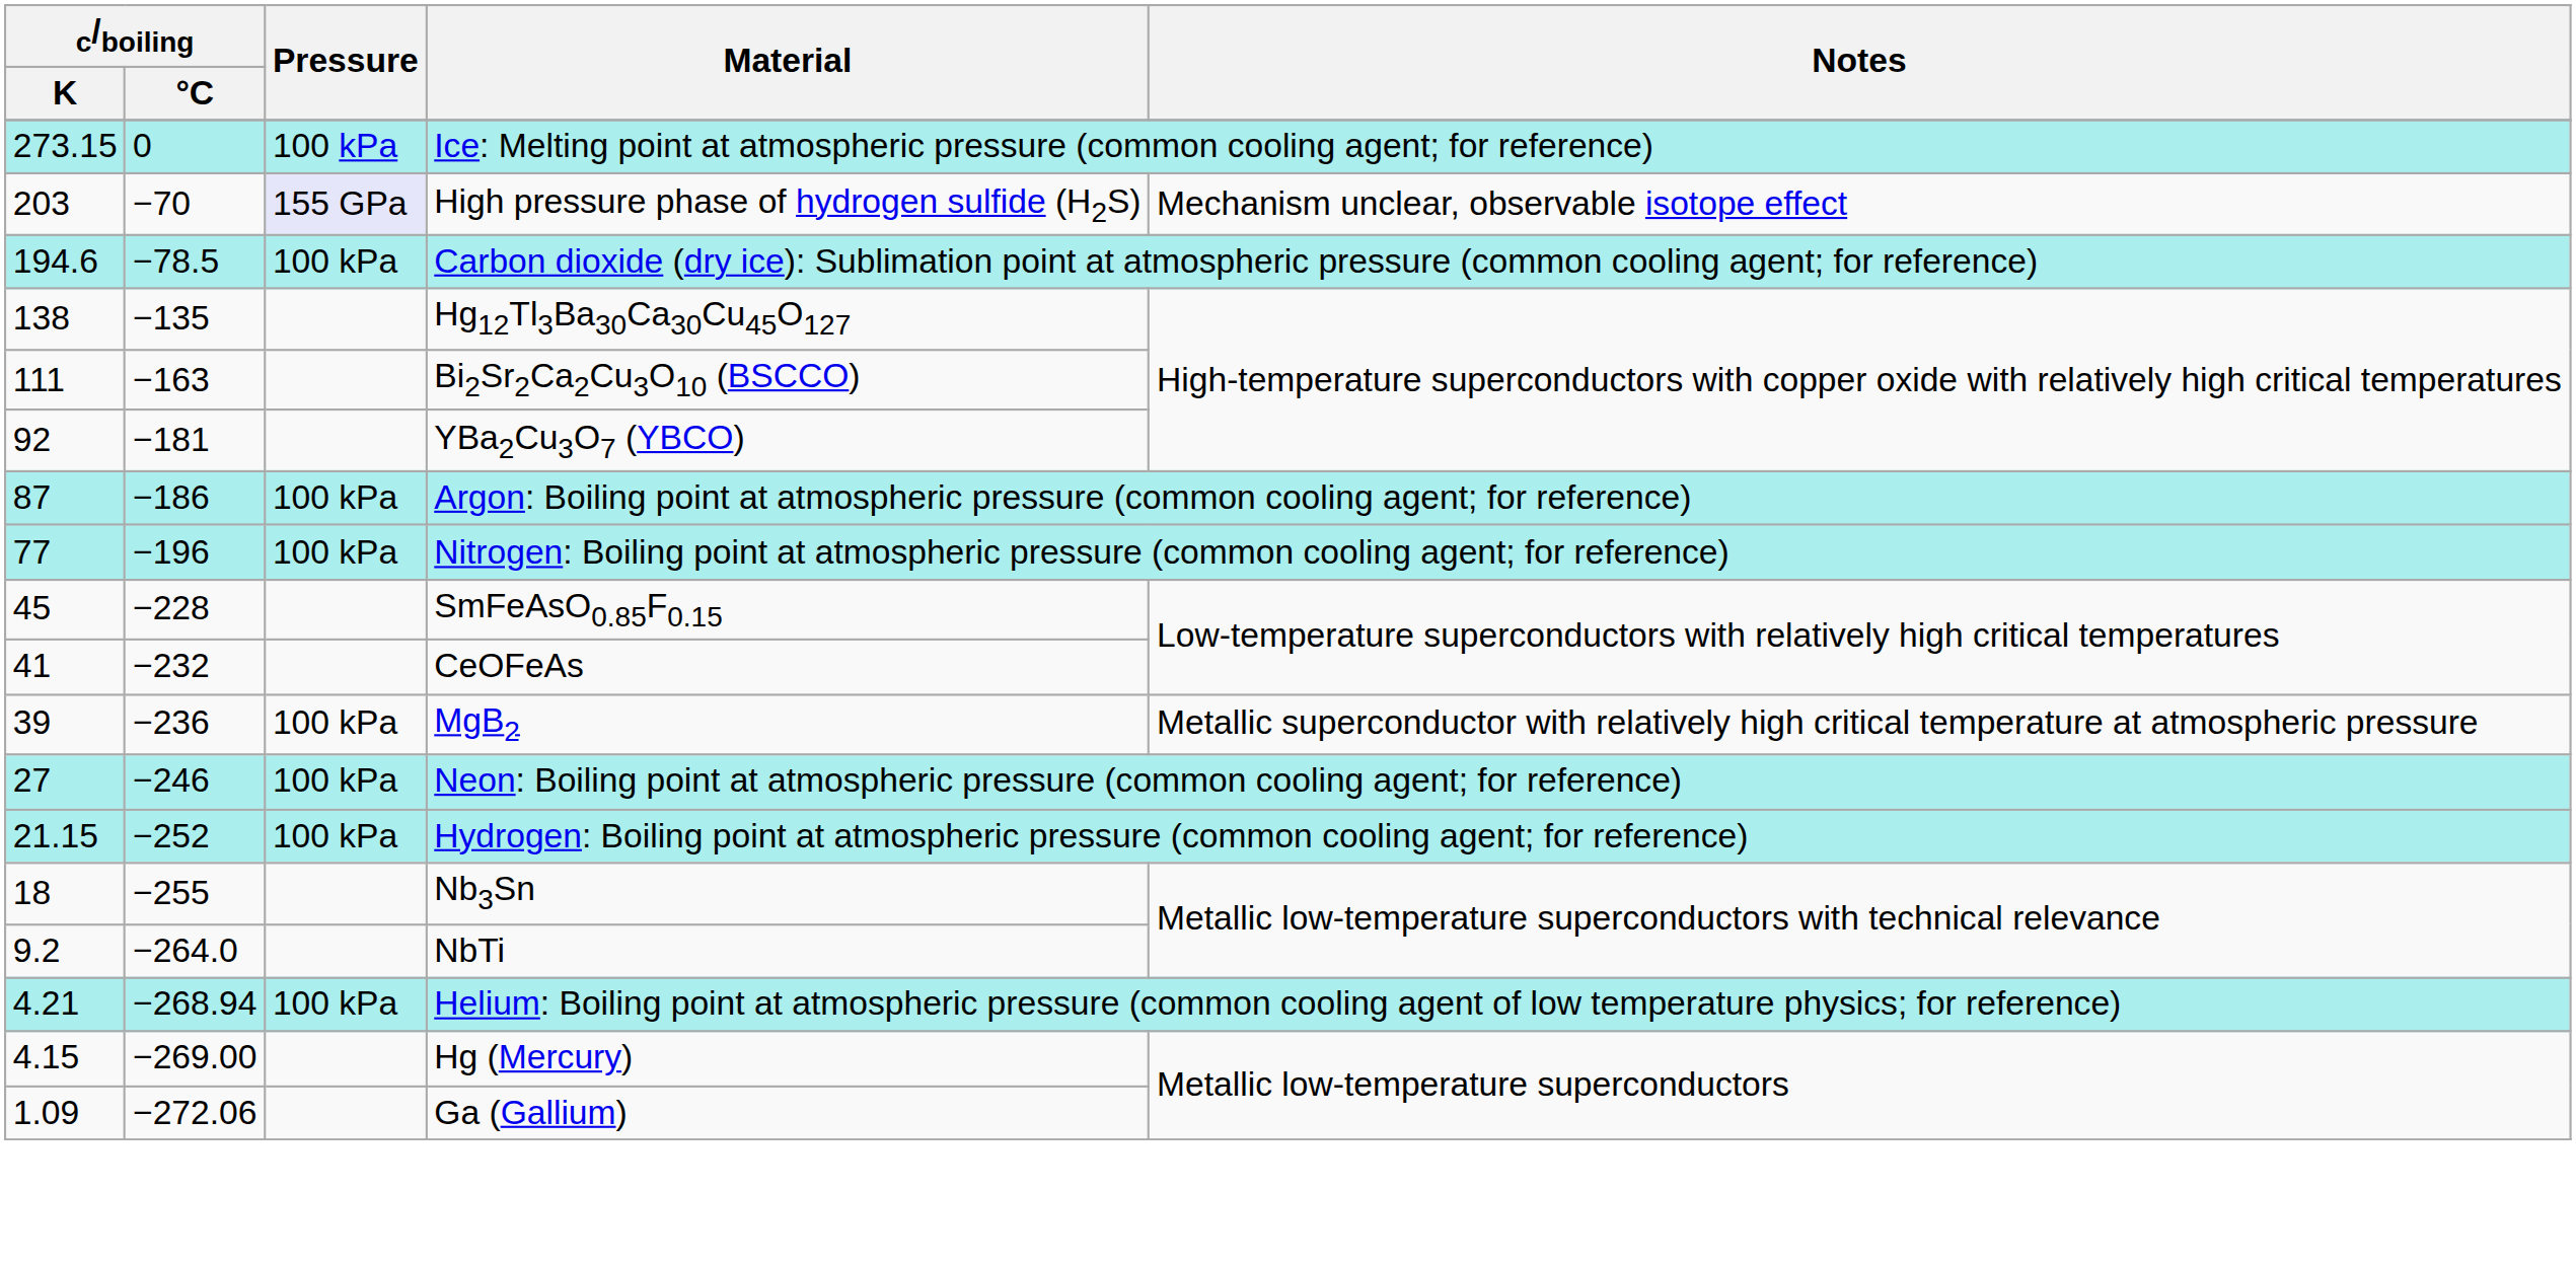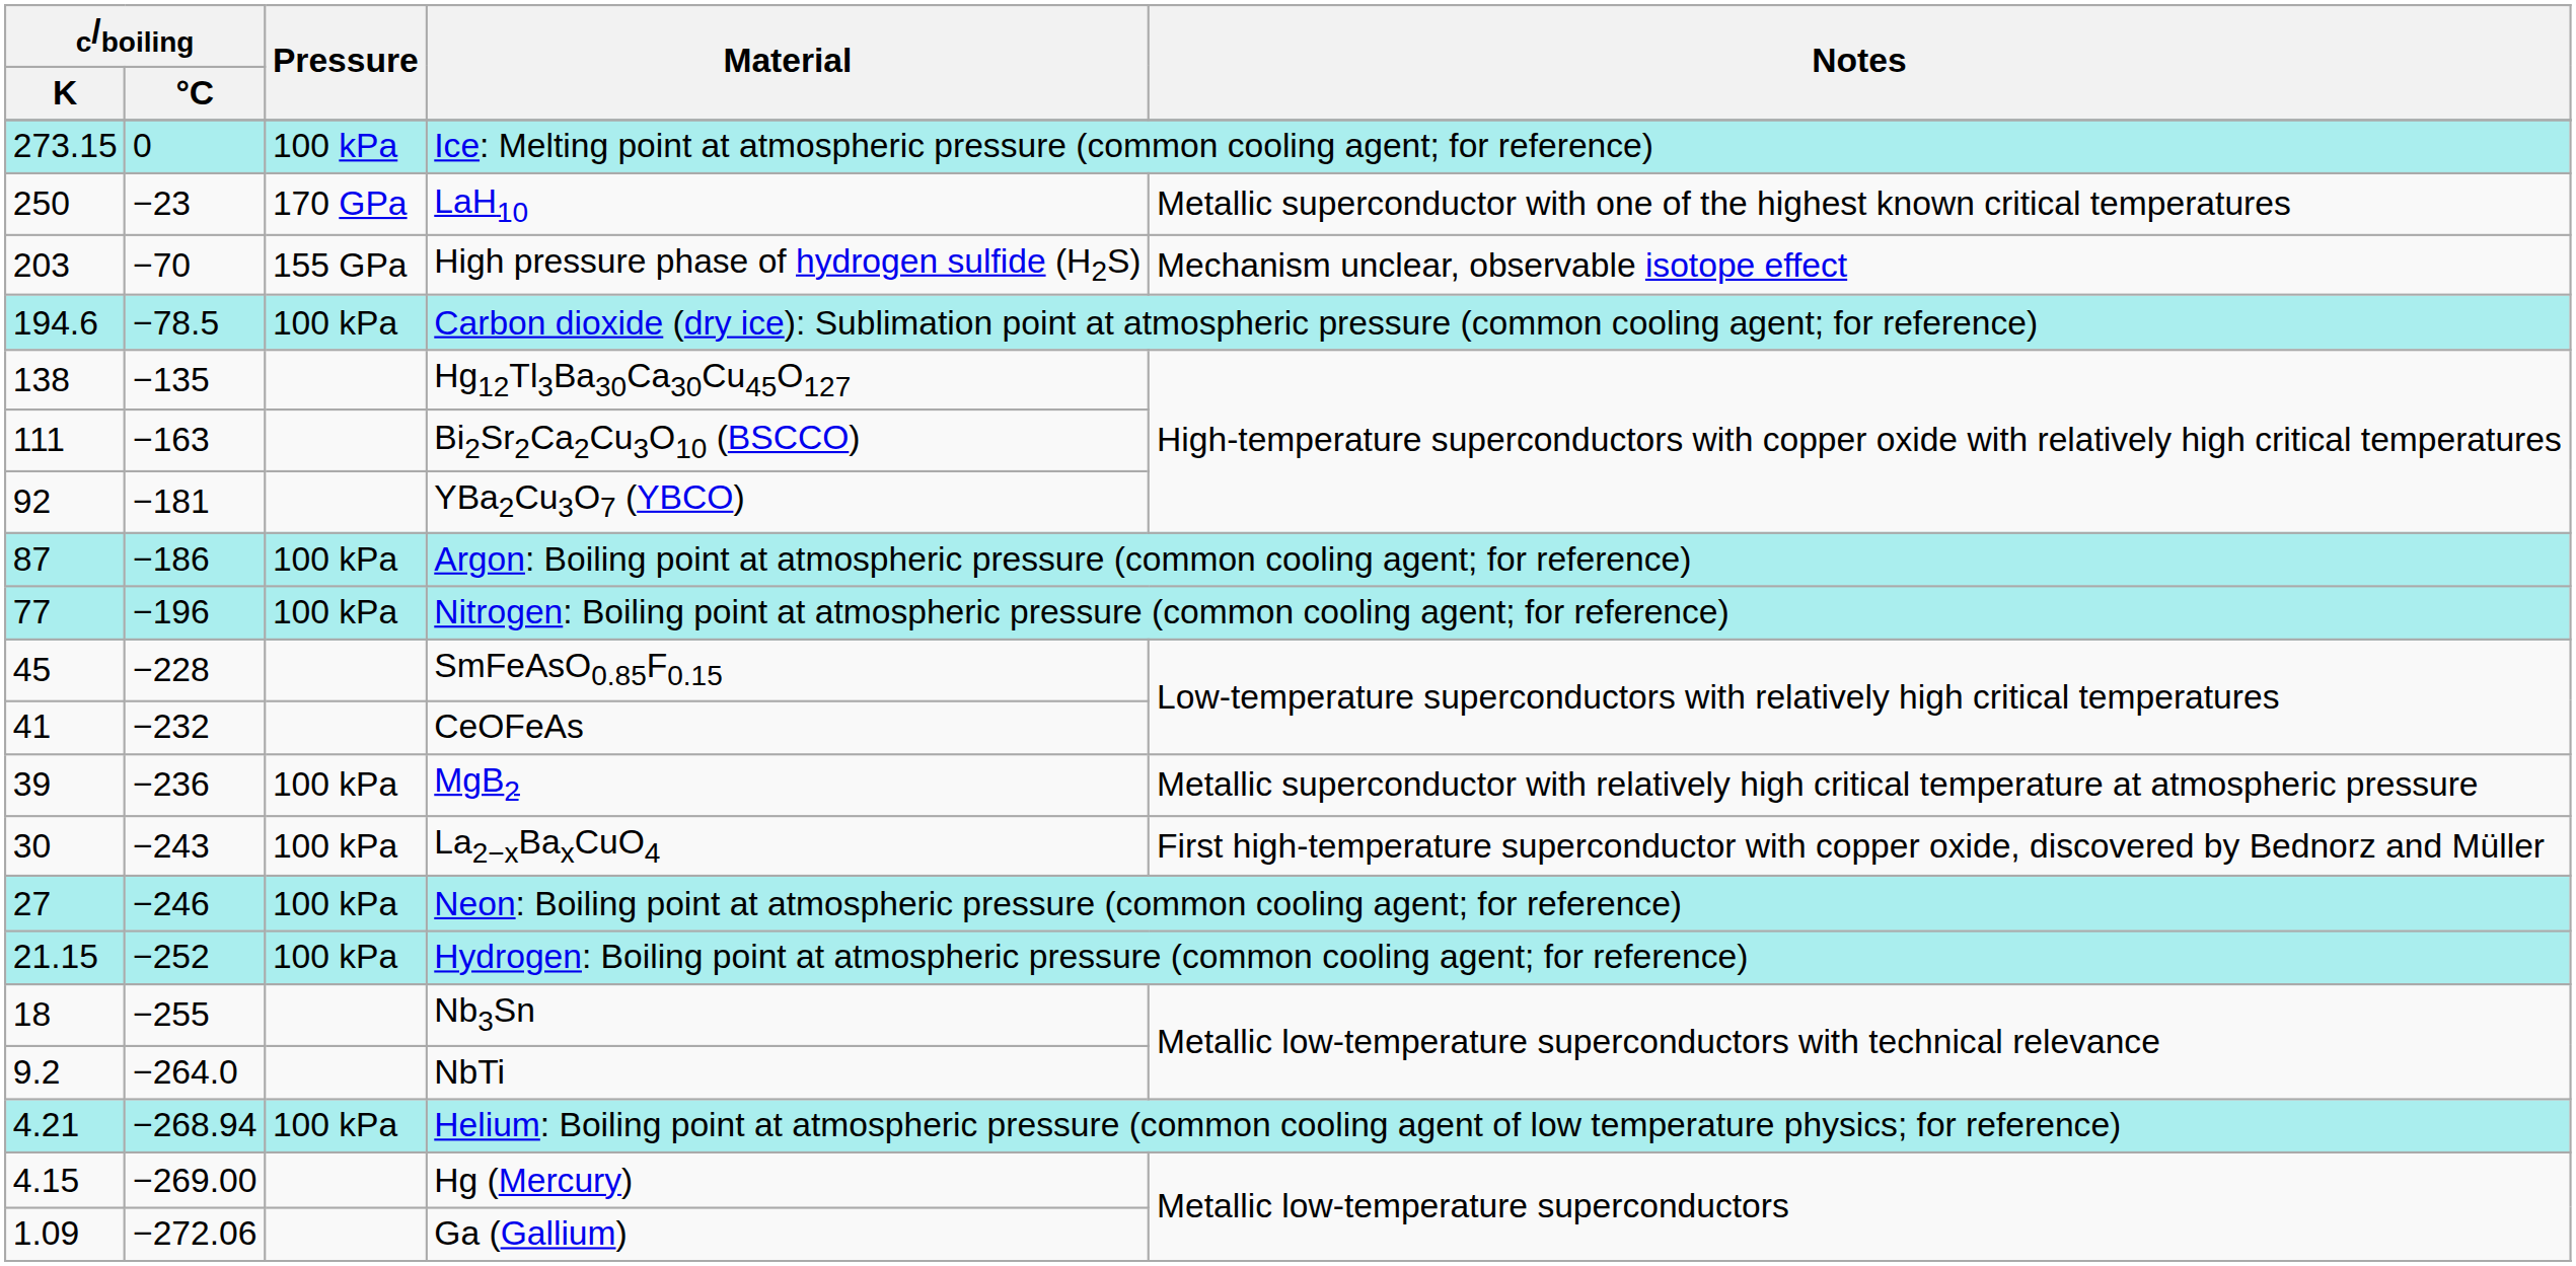 <table class="wikitable">
 <tr>
 <th colspan="2"><sub>c</sub>/<sub>boiling</sub></th>
 <th rowspan="2">Pressure</th>
 <th rowspan="2">Material</th>
 <th rowspan="2">Notes</th>
 </tr>
 <tr>
 <th>K</th>
 <th>°C</th>
 </tr>
 <tr>
 </tr>
 <tr style="background:#aaeeee">
 <td>273.15</td>
 <td>0</td>
 <td>100 <a href='#'>kPa</a></td>
 <td colspan="2"><a href='#'>Ice</a>: Melting point at atmospheric pressure (common cooling agent; for reference)</td>
 </tr>
 <tr>
+<td>250</td>
+<td>−23</td>
+<td>170 <a href='#'>GPa</a></td>
+<td><a href='#'>LaH<sub>10</sub></a></td>
+<td>Metallic superconductor with one of the highest known critical temperatures</td>
+</tr>
+<tr>
 <td>203</td>
 <td>−70</td>
-<td style="background: lavender;">155 GPa</td>
+<td>155 GPa</td>
 <td>High pressure phase of <a href='#'>hydrogen sulfide</a> (H<sub>2</sub>S)</td>
 <td>Mechanism unclear, observable <a href='#'>isotope effect</a></td>
 </tr>
 <tr style="background:#aaeeee">
 <td>194.6</td>
 <td>−78.5</td>
 <td>100 kPa</td>
 <td colspan="2"><a href='#'>Carbon dioxide</a> (<a href='#'>dry ice</a>): Sublimation point at atmospheric pressure (common cooling agent; for reference)</td>
 </tr>
 <tr>
 <td>138</td>
 <td>−135</td>
 <td></td>
 <td>Hg<sub>12</sub>Tl<sub>3</sub>Ba<sub>30</sub>Ca<sub>30</sub>Cu<sub>45</sub>O<sub>127</sub></td>
 <td rowspan="3">High-temperature superconductors with copper oxide with relatively high critical temperatures</td>
 </tr>
 <tr>
 <td>111</td>
 <td>−163</td>
 <td></td>
 <td>Bi<sub>2</sub>Sr<sub>2</sub>Ca<sub>2</sub>Cu<sub>3</sub>O<sub>10</sub> (<a href='#'>BSCCO</a>)</td>
 </tr>
 <tr>
 <td>92</td>
 <td>−181</td>
 <td></td>
 <td>YBa<sub>2</sub>Cu<sub>3</sub>O<sub>7</sub> (<a href='#'>YBCO</a>)</td>
 </tr>
 <tr style="background:#aaeeee">
 <td>87</td>
 <td>−186</td>
 <td>100 kPa</td>
 <td colspan="2"><a href='#'>Argon</a>: Boiling point at atmospheric pressure (common cooling agent; for reference)</td>
 </tr>
 <tr style="background:#aaeeee">
 <td>77</td>
 <td>−196</td>
 <td>100 kPa</td>
 <td colspan="2"><a href='#'>Nitrogen</a>: Boiling point at atmospheric pressure (common cooling agent; for reference)</td>
 </tr>
 <tr>
 <td>45</td>
 <td>−228</td>
 <td></td>
 <td>SmFeAsO<sub>0.85</sub>F<sub>0.15</sub></td>
 <td rowspan="2">Low-temperature superconductors with relatively high critical temperatures</td>
 </tr>
 <tr>
 <td>41</td>
 <td>−232</td>
 <td></td>
 <td>CeOFeAs</td>
 </tr>
 <tr>
 <td>39</td>
 <td>−236</td>
 <td>100 kPa</td>
 <td><a href='#'>MgB<sub>2</sub></a></td>
 <td>Metallic superconductor with relatively high critical temperature at atmospheric pressure</td>
 </tr>
+<tr>
+<td>30</td>
+<td>−243</td>
+<td>100 kPa</td>
+<td>La<sub>2−x</sub>Ba<sub>x</sub>CuO<sub>4</sub></td>
+<td>First high-temperature superconductor with copper oxide, discovered by Bednorz and Müller</td>
+</tr>
 <tr style="background:#aaeeee">
 <td>27</td>
 <td>−246</td>
 <td>100 kPa</td>
 <td colspan="2"><a href='#'>Neon</a>: Boiling point at atmospheric pressure (common cooling agent; for reference)</td>
 </tr>
 <tr style="background:#aaeeee">
 <td>21.15</td>
 <td>−252</td>
 <td>100 kPa</td>
 <td colspan="2"><a href='#'>Hydrogen</a>: Boiling point at atmospheric pressure (common cooling agent; for reference)</td>
 </tr>
 <tr>
 <td>18</td>
 <td>−255</td>
 <td></td>
 <td>Nb<sub>3</sub>Sn</td>
 <td rowspan="2">Metallic low-temperature superconductors with technical relevance</td>
 </tr>
 <tr>
 <td>9.2</td>
 <td>−264.0</td>
 <td></td>
 <td>NbTi</td>
 </tr>
 <tr style="background:#aaeeee">
 <td>4.21</td>
 <td>−268.94</td>
 <td>100 kPa</td>
 <td colspan="2"><a href='#'>Helium</a>: Boiling point at atmospheric pressure (common cooling agent of low temperature physics; for reference)</td>
 </tr>
 <tr>
 <td>4.15</td>
 <td>−269.00</td>
 <td></td>
 <td>Hg (<a href='#'>Mercury</a>)</td>
 <td rowspan="2">Metallic low-temperature superconductors</td>
 </tr>
 <tr>
 <td>1.09</td>
 <td>−272.06</td>
 <td></td>
 <td>Ga (<a href='#'>Gallium</a>)</td>
 </tr>
 <tr>
 </tr>
 </table>
